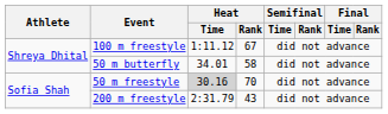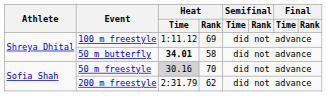 <table class=wikitable style="font-size:90%">
 <tr>
 <th rowspan="2">Athlete</th>
 <th rowspan="2">Event</th>
 <th colspan="2">Heat</th>
 <th colspan="2">Semifinal</th>
 <th colspan="2">Final</th>
 </tr>
 <tr style="font-size:95%">
 <th>Time</th>
 <th>Rank</th>
 <th>Time</th>
 <th>Rank</th>
 <th>Time</th>
 <th>Rank</th>
 </tr>
 <tr align=center>
 <td align=left rowspan=2><a href='#'>Shreya Dhital</a></td>
 <td align=left><a href='#'>100 m freestyle</a></td>
 <td>1:11.12</td>
-<td>67</td>
+<td>69</td>
 <td colspan=4>did not advance</td>
 </tr>
 <tr align=center>
 <td align=left><a href='#'>50 m butterfly</a></td>
-<td>34.01</td>
+<td><strong>34.01</strong></td>
 <td>58</td>
 <td colspan=4>did not advance</td>
 </tr>
 <tr align=center>
 <td align=left rowspan=2><a href='#'>Sofia Shah</a></td>
 <td align=left><a href='#'>50 m freestyle</a></td>
 <td style="background: lightgrey;">30.16</td>
 <td>70</td>
 <td colspan=4>did not advance</td>
 </tr>
 <tr align=center>
 <td align=left><a href='#'>200 m freestyle</a></td>
 <td>2:31.79</td>
-<td>43</td>
+<td>62</td>
 <td colspan=4>did not advance</td>
 </tr>
 </table>
